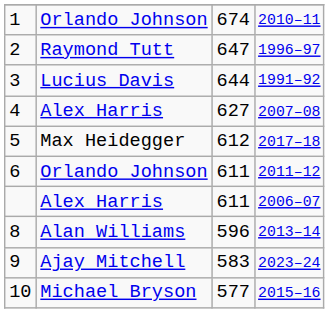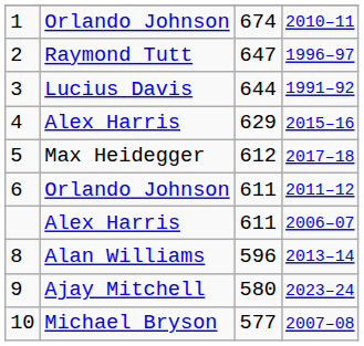 <table class="wikitable">
 <tr>
 </tr>
 <tr>
 <td>1</td>
 <td><a href='#'>Orlando Johnson</a></td>
 <td>674</td>
 <td style="font-size:80%;"><a href='#'>2010–11</a></td>
 </tr>
 <tr>
 <td>2</td>
 <td><a href='#'>Raymond Tutt</a></td>
 <td>647</td>
 <td style="font-size:80%;"><a href='#'>1996–97</a></td>
 </tr>
 <tr>
 <td>3</td>
 <td><a href='#'>Lucius Davis</a></td>
 <td>644</td>
 <td style="font-size:80%;"><a href='#'>1991–92</a></td>
 </tr>
 <tr>
 <td>4</td>
 <td><a href='#'>Alex Harris</a></td>
-<td>627</td>
-<td style="font-size:80%;"><a href='#'>2007–08</a></td>
+<td>629</td>
+<td style="font-size:80%;"><a href='#'>2015–16</a></td>
 </tr>
 <tr>
 <td>5</td>
 <td>Max Heidegger</td>
 <td>612</td>
 <td style="font-size:80%;"><a href='#'>2017–18</a></td>
 </tr>
 <tr>
 <td>6</td>
 <td><a href='#'>Orlando Johnson</a></td>
 <td>611</td>
 <td style="font-size:80%;"><a href='#'>2011–12</a></td>
 </tr>
 <tr>
 <td></td>
 <td><a href='#'>Alex Harris</a></td>
 <td>611</td>
 <td style="font-size:80%;"><a href='#'>2006–07</a></td>
 </tr>
 <tr>
 <td>8</td>
 <td><a href='#'>Alan Williams</a></td>
 <td>596</td>
 <td style="font-size:80%;"><a href='#'>2013–14</a></td>
 </tr>
 <tr>
 <td>9</td>
 <td><a href='#'>Ajay Mitchell</a></td>
-<td>583</td>
+<td>580</td>
 <td style="font-size:80%;"><a href='#'>2023–24</a></td>
 </tr>
 <tr>
 <td>10</td>
 <td><a href='#'>Michael Bryson</a></td>
 <td>577</td>
-<td style="font-size:80%;"><a href='#'>2015–16</a></td>
+<td style="font-size:80%;"><a href='#'>2007–08</a></td>
 </tr>
 </table>
